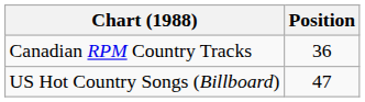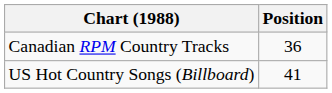 <table class="wikitable">
 <tr>
 <th>Chart (1988)</th>
 <th>Position</th>
 </tr>
 <tr>
 <td align="left">Canadian <em><a href='#'>RPM</a></em> Country Tracks</td>
 <td align="center">36</td>
 </tr>
 <tr>
 <td>US Hot Country Songs (<em>Billboard</em>)</td>
-<td align="center">47</td>
+<td align="center">41</td>
 </tr>
 </table>
